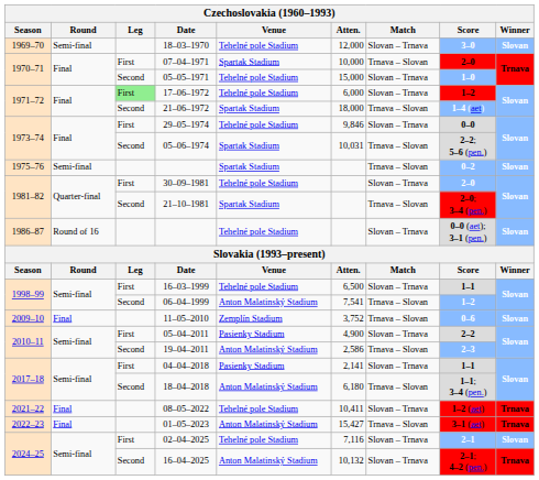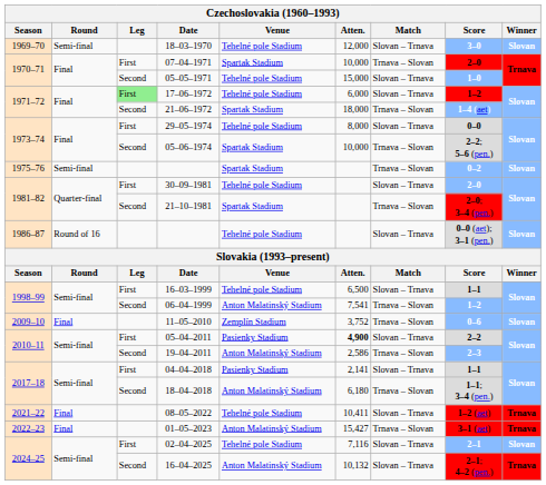 <table class="wikitable" style="text-align: left; font-size: 12px">
 <tr>
 <th colspan=9><big>Czechoslovakia (1960–1993)</big></th>
 </tr>
 <tr>
 <th width="55">Season</th>
 <th width="79">Round</th>
 <th width="47">Leg</th>
 <th width="75">Date</th>
 <th width="145">Venue</th>
 <th width="40">Atten.</th>
 <th width="92">Match</th>
 <th width="68">Score</th>
 <th width="44">Winner</th>
 </tr>
 <tr>
 <td bgcolor=#FFE4C4 align="center">1969–70</td>
 <td>Semi-final</td>
 <td></td>
 <td align="center">18–03–1970</td>
 <td align="left"><a href='#'>Tehelné pole Stadium</a></td>
 <td align="right">12,000</td>
 <td>Slovan – Trnava</td>
 <td align="center" style="color:white;background:#88BBFF"><strong>3–0</strong></td>
 <td rowspan=1 align="center" style="color:white;background:#88BBFF"><strong>Slovan</strong></td>
 </tr>
 <tr>
 <td bgcolor=#FFE4C4 rowspan=2 align="center">1970–71</td>
 <td rowspan=2>Final</td>
 <td>First</td>
 <td align="center">07–04–1971</td>
 <td align="left"><a href='#'>Spartak Stadium</a></td>
 <td align="right">10,000</td>
 <td>Trnava – Slovan</td>
 <td align="center" style="color:black;background:red"><strong>2–0</strong></td>
 <td rowspan=2 align="center" style="color:black;background:red"><strong>Trnava</strong></td>
 </tr>
 <tr>
 <td>Second</td>
 <td align="center">05–05–1971</td>
 <td align="left"><a href='#'>Tehelné pole Stadium</a></td>
 <td align="right">15,000</td>
 <td>Slovan – Trnava</td>
 <td align="center" style="color:white;background:#88BBFF"><strong>1–0</strong></td>
 </tr>
 <tr>
 <td bgcolor=#FFE4C4 rowspan=2 align="center">1971–72</td>
 <td rowspan=2>Final</td>
 <td style="background: lightgreen;">First</td>
 <td align="center">17–06–1972</td>
 <td align="left"><a href='#'>Tehelné pole Stadium</a></td>
 <td align="right">6,000</td>
 <td>Slovan – Trnava</td>
 <td align="center" style="color:black;background:red"><strong>1–2</strong></td>
 <td rowspan=2 align="center" style="color:white;background:#88BBFF"><strong>Slovan</strong></td>
 </tr>
 <tr>
 <td>Second</td>
 <td align="center">21–06–1972</td>
 <td align="left"><a href='#'>Spartak Stadium</a></td>
 <td align="right">18,000</td>
 <td>Trnava – Slovan</td>
 <td align="center" style="color:white;background:#88BBFF"><strong>1–4</strong> (<a href='#'>aet</a>)</td>
 </tr>
 <tr>
 <td bgcolor=#FFE4C4 rowspan=2 align="center">1973–74</td>
 <td rowspan=2>Final</td>
 <td>First</td>
 <td align="center">29–05–1974</td>
 <td align="left"><a href='#'>Tehelné pole Stadium</a></td>
-<td align="right">9,846</td>
+<td align="right">8,000</td>
 <td>Slovan – Trnava</td>
 <td align="center" bgcolor=#dcdcdc><strong>0–0</strong></td>
 <td rowspan=2 align="center" style="color:white;background:#88BBFF"><strong>Slovan</strong></td>
 </tr>
 <tr>
 <td>Second</td>
 <td align="center">05–06–1974</td>
 <td align="left"><a href='#'>Spartak Stadium</a></td>
-<td align="right">10,031</td>
+<td align="right">10,000</td>
 <td>Trnava – Slovan</td>
 <td align="center" bgcolor=#dcdcdc><strong>2–2</strong>;<br> <strong>5–6</strong> (<a href='#'>pen.</a>)</td>
 </tr>
 <tr>
 <td bgcolor=#FFE4C4 align="center">1975–76</td>
 <td>Semi-final</td>
 <td></td>
 <td></td>
 <td align="left"><a href='#'>Spartak Stadium</a></td>
 <td align="right"></td>
 <td>Trnava – Slovan</td>
 <td align="center" style="color:white;background:#88BBFF"><strong>0–2</strong></td>
 <td rowspan=1 align="center" style="color:white;background:#88BBFF"><strong>Slovan</strong></td>
 </tr>
 <tr>
 <td bgcolor=#FFE4C4 rowspan=2 align="center">1981–82</td>
 <td rowspan=2>Quarter-final</td>
 <td>First</td>
 <td align="center">30–09–1981</td>
 <td align="left"><a href='#'>Tehelné pole Stadium</a></td>
 <td align="right"></td>
 <td>Slovan – Trnava</td>
 <td align="center" style="color:white;background:#88BBFF"><strong>2–0</strong></td>
 <td rowspan=2 align="center" style="color:white;background:#88BBFF"><strong>Slovan</strong></td>
 </tr>
 <tr>
 <td>Second</td>
 <td align="center">21–10–1981</td>
 <td align="left"><a href='#'>Spartak Stadium</a></td>
 <td align="right"></td>
 <td>Trnava – Slovan</td>
 <td align="center" style="color:black;background:red"><strong>2–0</strong>;<br> <strong>3–4</strong> (<a href='#'>pen.</a>)</td>
 </tr>
 <tr>
 <td bgcolor=#FFE4C4 align="center">1986–87</td>
 <td>Round of 16</td>
 <td></td>
 <td align="right"></td>
 <td align="left"><a href='#'>Tehelné pole Stadium</a></td>
 <td align="right"></td>
 <td>Slovan – Trnava</td>
 <td align="center" bgcolor=#dcdcdc><strong>0–0</strong> (<a href='#'>aet</a>);<br> <strong>3–1</strong> (<a href='#'>pen.</a>)</td>
 <td rowspan=1 align="center" style="color:white;background:#88BBFF"><strong>Slovan</strong></td>
 </tr>
 <tr>
 <th colspan=9><big>Slovakia (1993–present)</big></th>
 </tr>
 <tr>
 <th width="55">Season</th>
 <th width="79">Round</th>
 <th width="47">Leg</th>
 <th width="75">Date</th>
 <th width="145">Venue</th>
 <th width="40">Atten.</th>
 <th width="92">Match</th>
 <th width="68">Score</th>
 <th width="44">Winner</th>
 </tr>
 <tr>
 <td bgcolor=#FFE4C4 rowspan=2 align="center"><a href='#'>1998–99</a></td>
 <td rowspan=2>Semi-final</td>
 <td>First</td>
 <td align="center">16–03–1999</td>
 <td align="left"><a href='#'>Tehelné pole Stadium</a></td>
 <td align="right">6,500</td>
 <td>Slovan – Trnava</td>
 <td align="center" bgcolor=#dcdcdc><strong>1–1</strong></td>
 <td rowspan=2 align="center" style="color:white;background:#88BBFF"><strong>Slovan</strong></td>
 </tr>
 <tr>
 <td>Second</td>
 <td align="center">06–04–1999</td>
 <td align="left"><a href='#'>Anton Malatinský Stadium</a></td>
 <td align="right">7,541</td>
 <td>Trnava – Slovan</td>
 <td align="center" style="color:white;background:#88BBFF"><strong>1–2</strong></td>
 </tr>
 <tr>
 <td bgcolor=#FFE4C4 align="center"><a href='#'>2009–10</a></td>
 <td><a href='#'>Final</a></td>
 <td></td>
 <td align="center">11–05–2010</td>
 <td align="left"><a href='#'>Zemplín Stadium</a></td>
 <td align="right">3,752</td>
 <td>Trnava – Slovan</td>
 <td align="center" style="color:white;background:#88BBFF"><strong>0–6</strong></td>
 <td rowspan=1 align="center" style="color:white;background:#88BBFF"><strong>Slovan</strong></td>
 </tr>
 <tr>
 <td bgcolor=#FFE4C4 rowspan=2 align="center"><a href='#'>2010–11</a></td>
 <td rowspan=2>Semi-final</td>
 <td>First</td>
 <td align="center">05–04–2011</td>
 <td align="left"><a href='#'>Pasienky Stadium</a></td>
-<td align="right">4,900</td>
+<td align="right"><strong>4,900</strong></td>
 <td>Slovan – Trnava</td>
 <td align="center" bgcolor=#dcdcdc><strong>2–2</strong></td>
 <td rowspan=2 align="center" style="color:white;background:#88BBFF"><strong>Slovan</strong></td>
 </tr>
 <tr>
 <td>Second</td>
 <td align="center">19–04–2011</td>
 <td align="left"><a href='#'>Anton Malatinský Stadium</a></td>
 <td align="right">2,586</td>
 <td>Trnava – Slovan</td>
 <td align="center" style="color:white;background:#88BBFF"><strong>2–3</strong></td>
 </tr>
 <tr>
 <td bgcolor=#FFE4C4 rowspan=2 align="center"><a href='#'>2017–18</a></td>
 <td rowspan=2>Semi-final</td>
 <td>First</td>
 <td align="center">04–04–2018</td>
 <td align="left"><a href='#'>Pasienky Stadium</a></td>
 <td align="right">2,141</td>
 <td>Slovan – Trnava</td>
 <td align="center" bgcolor=#dcdcdc><strong>1–1</strong></td>
 <td rowspan=2 align="center" style="color:white;background:#88BBFF"><strong>Slovan</strong></td>
 </tr>
 <tr>
 <td>Second</td>
 <td align="center">18–04–2018</td>
 <td align="left"><a href='#'>Anton Malatinský Stadium</a></td>
 <td align="right">6,180</td>
 <td>Trnava – Slovan</td>
 <td align="center" bgcolor=#dcdcdc><strong>1–1</strong>;<br> <strong>3–4</strong> (<a href='#'>pen.</a>)</td>
 </tr>
 <tr>
 <td bgcolor=#FFE4C4 align="center"><a href='#'>2021–22</a></td>
 <td><a href='#'>Final</a></td>
 <td></td>
 <td align="center">08–05–2022</td>
 <td align="left"><a href='#'>Tehelné pole Stadium</a></td>
 <td align="right">10,411</td>
 <td>Slovan – Trnava</td>
 <td align="center" style="color:black;background:red"><strong>1–2</strong> (<a href='#'>aet</a>)</td>
 <td align="center" style="color:black;background:red"><strong>Trnava</strong></td>
 </tr>
 <tr>
 <td bgcolor=#FFE4C4 align="center"><a href='#'>2022–23</a></td>
 <td><a href='#'>Final</a></td>
 <td></td>
 <td align="center">01–05–2023</td>
 <td align="left"><a href='#'>Anton Malatinský Stadium</a></td>
 <td align="right">15,427</td>
 <td>Trnava – Slovan</td>
 <td align="center" style="color:black;background:red"><strong>3–1</strong> (<a href='#'>aet</a>)</td>
 <td align="center" style="color:black;background:red"><strong>Trnava</strong></td>
 </tr>
 <tr>
 <td bgcolor=#FFE4C4 rowspan=2 align="center"><a href='#'>2024–25</a></td>
 <td rowspan=2>Semi-final</td>
 <td>First</td>
 <td align="center">02–04–2025</td>
 <td align="left"><a href='#'>Tehelné pole Stadium</a></td>
 <td align="right">7,116</td>
 <td>Slovan – Trnava</td>
 <td align="center" style="color:white;background:#88BBFF"><strong>2–1</strong></td>
 <td rowspan=1 align="center" style="color:white;background:#88BBFF"><strong>Slovan</strong></td>
 </tr>
 <tr>
 <td>Second</td>
 <td align="center">16–04–2025</td>
 <td align="left"><a href='#'>Anton Malatinský Stadium</a></td>
 <td align="right">10,132</td>
 <td>Slovan – Trnava</td>
 <td align="center" style="color:black;background:red"><strong>2–1</strong>;<br> <strong>4–2</strong> (<a href='#'>pen.</a>)</td>
 <td align="center" style="color:black;background:red"><strong>Trnava</strong></td>
 </tr>
 </table>
